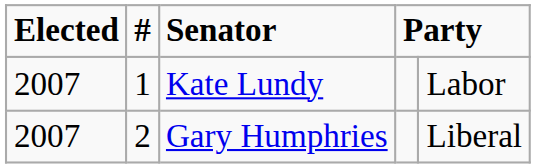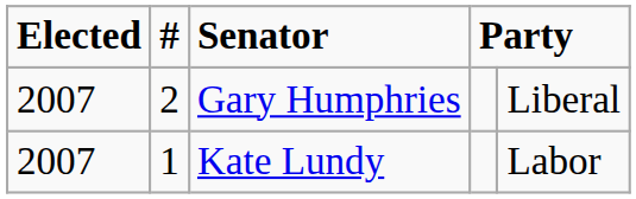 <table class="wikitable" style="float:right">
 <tr>
 <td><strong>Elected</strong></td>
 <td><strong>#</strong></td>
 <td><strong>Senator</strong></td>
 <td colspan="2"><strong>Party</strong></td>
 </tr>
 <tr>
 <td>2007</td>
+<td>2</td>
+<td><a href='#'>Gary Humphries</a></td>
+<td> </td>
+<td>Liberal</td>
+</tr>
+<tr>
+<td>2007</td>
 <td>1</td>
 <td><a href='#'>Kate Lundy</a></td>
 <td> </td>
 <td>Labor</td>
 </tr>
-<tr>
-<td>2007</td>
-<td>2</td>
-<td><a href='#'>Gary Humphries</a></td>
-<td> </td>
-<td>Liberal</td>
-</tr>
 </table>
